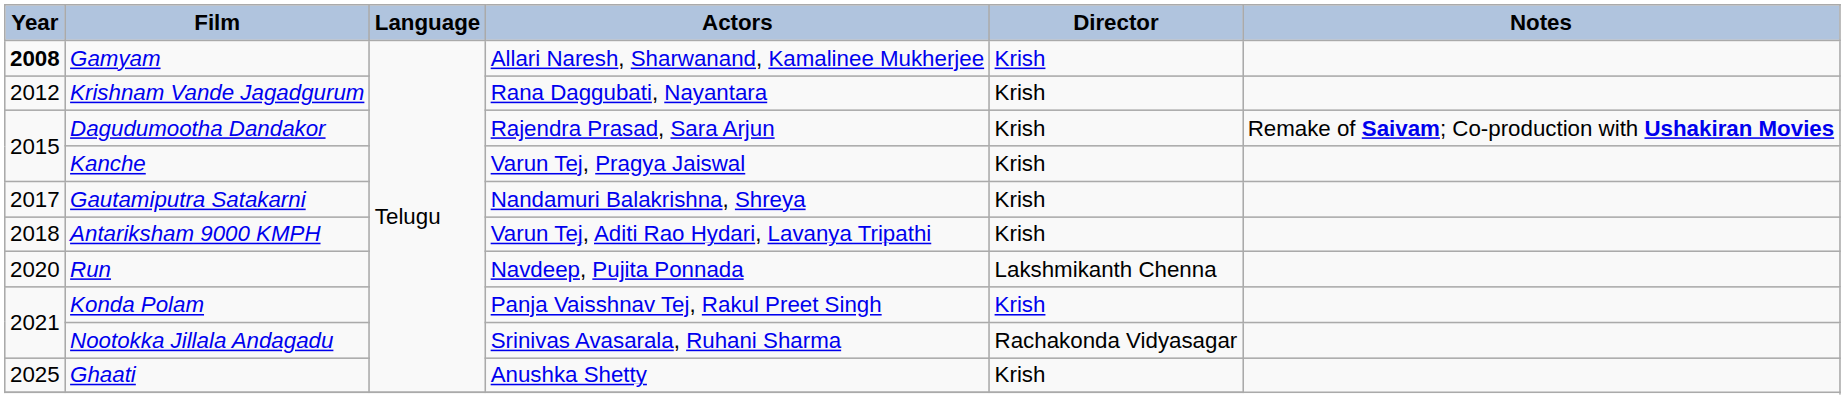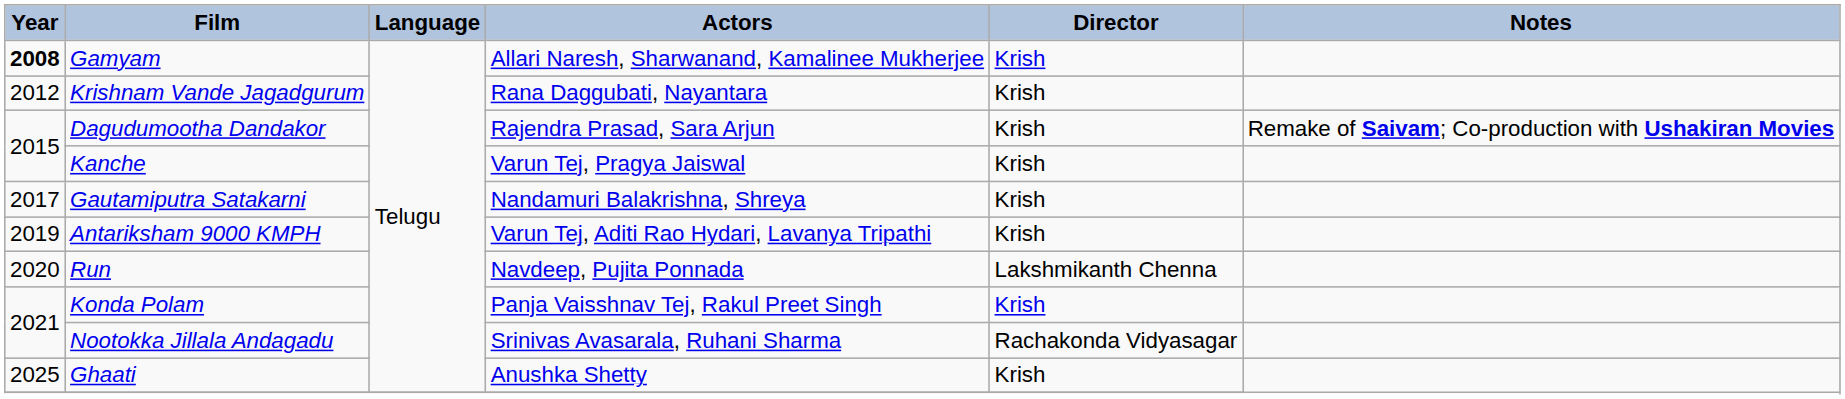 <table class="wikitable" style="font-size:90%">
 <tr style="text-align:center;">
 <th style="text-align:center; background:#b0c4de;">Year</th>
 <th style="text-align:center; background:#b0c4de;">Film</th>
 <th style="text-align:center; background:#b0c4de;">Language</th>
 <th style="text-align:center; background:#b0c4de;">Actors</th>
 <th style="text-align:center; background:#b0c4de;">Director</th>
 <th style="text-align:center; background:#b0c4de;">Notes</th>
 </tr>
 <tr>
 <td><strong>2008</strong></td>
 <td><em><a href='#'>Gamyam</a></em></td>
 <td rowspan="10">Telugu</td>
 <td><a href='#'>Allari Naresh</a>, <a href='#'>Sharwanand</a>, <a href='#'>Kamalinee Mukherjee</a></td>
 <td><a href='#'>Krish</a></td>
 <td></td>
 </tr>
 <tr>
 <td>2012</td>
 <td><em><a href='#'>Krishnam Vande Jagadgurum</a></em></td>
 <td><a href='#'>Rana Daggubati</a>, <a href='#'>Nayantara</a></td>
 <td>Krish</td>
 <td></td>
 </tr>
 <tr>
 <td rowspan="2">2015</td>
 <td><em><a href='#'>Dagudumootha Dandakor</a></em></td>
 <td><a href='#'>Rajendra Prasad</a>, <a href='#'>Sara Arjun</a></td>
 <td>Krish</td>
 <td>Remake of <strong><a href='#'>Saivam</a></strong>; Co-production with <strong><a href='#'>Ushakiran Movies</a></strong></td>
 </tr>
 <tr>
 <td><em><a href='#'>Kanche</a></em></td>
 <td><a href='#'>Varun Tej</a>, <a href='#'>Pragya Jaiswal</a></td>
 <td>Krish</td>
 <td></td>
 </tr>
 <tr>
 <td>2017</td>
 <td><em><a href='#'>Gautamiputra Satakarni</a></em></td>
 <td><a href='#'>Nandamuri Balakrishna</a>, <a href='#'>Shreya</a></td>
 <td>Krish</td>
 <td></td>
 </tr>
 <tr>
-<td>2018</td>
+<td>2019</td>
 <td><em><a href='#'>Antariksham 9000 KMPH</a></em></td>
 <td><a href='#'>Varun Tej</a>, <a href='#'>Aditi Rao Hydari</a>, <a href='#'>Lavanya Tripathi</a></td>
 <td>Krish</td>
 <td></td>
 </tr>
 <tr>
 <td>2020</td>
 <td><em><a href='#'>Run</a></em></td>
 <td><a href='#'>Navdeep</a>, <a href='#'>Pujita Ponnada</a></td>
 <td>Lakshmikanth Chenna</td>
 <td></td>
 </tr>
 <tr>
 <td rowspan="2">2021</td>
 <td><em><a href='#'>Konda Polam</a></em></td>
 <td><a href='#'>Panja Vaisshnav Tej</a>, <a href='#'>Rakul Preet Singh</a></td>
 <td><a href='#'>Krish</a></td>
 <td></td>
 </tr>
 <tr>
 <td><em><a href='#'>Nootokka Jillala Andagadu</a></em></td>
 <td><a href='#'>Srinivas Avasarala</a>, <a href='#'>Ruhani Sharma</a></td>
 <td>Rachakonda Vidyasagar</td>
 <td></td>
 </tr>
 <tr>
 <td>2025</td>
 <td><em><a href='#'>Ghaati</a></em></td>
 <td><a href='#'>Anushka Shetty</a></td>
 <td>Krish</td>
 </tr>
 <tr>
 </tr>
 </table>
